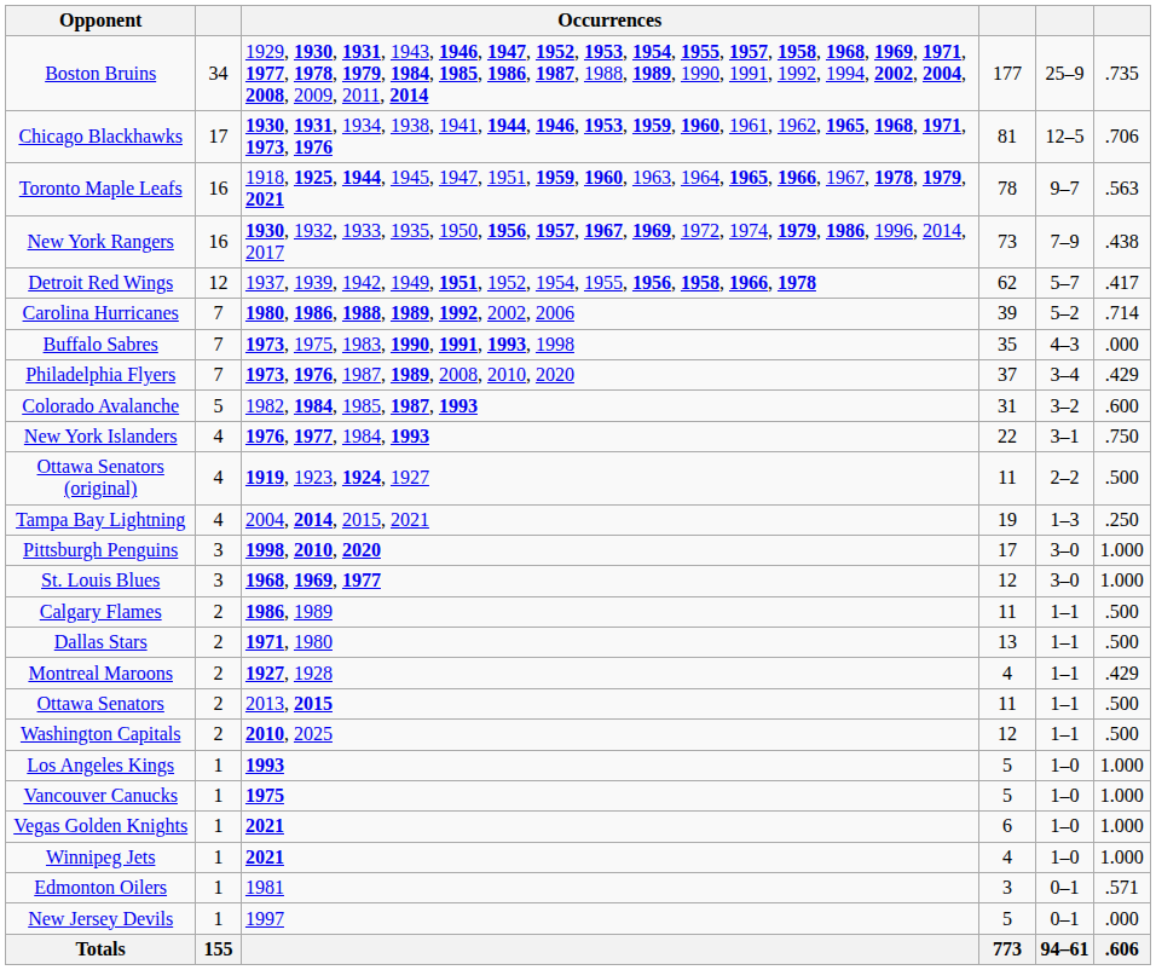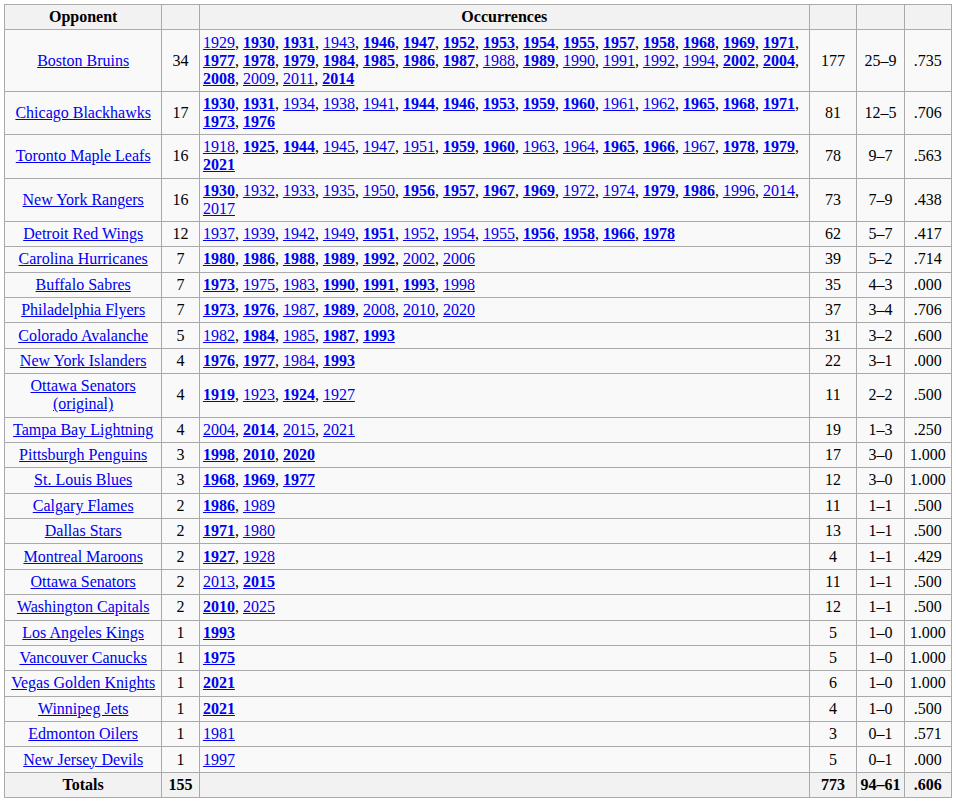 <table class="wikitable sortable" style="text-align: center; width: 75%;">
 <tr>
 <th width="150">Opponent</th>
 <th width="30"></th>
 <th>Occurrences</th>
 <th width="40"></th>
 <th width="40"></th>
 <th width="40"></th>
 </tr>
 <tr>
 <td><a href='#'>Boston Bruins</a></td>
 <td>34</td>
 <td align=left><a href='#'>1929</a>, <strong><a href='#'>1930</a></strong>, <strong><a href='#'>1931</a></strong>, <a href='#'>1943</a>, <strong><a href='#'>1946</a></strong>, <strong><a href='#'>1947</a></strong>, <strong><a href='#'>1952</a></strong>, <strong><a href='#'>1953</a></strong>, <strong><a href='#'>1954</a></strong>, <strong><a href='#'>1955</a></strong>, <strong><a href='#'>1957</a></strong>, <strong><a href='#'>1958</a></strong>, <strong><a href='#'>1968</a></strong>, <strong><a href='#'>1969</a></strong>, <strong><a href='#'>1971</a></strong>, <strong><a href='#'>1977</a></strong>, <strong><a href='#'>1978</a></strong>, <strong><a href='#'>1979</a></strong>, <strong><a href='#'>1984</a></strong>, <strong><a href='#'>1985</a></strong>, <strong><a href='#'>1986</a></strong>, <strong><a href='#'>1987</a></strong>, <a href='#'>1988</a>, <strong><a href='#'>1989</a></strong>, <a href='#'>1990</a>, <a href='#'>1991</a>, <a href='#'>1992</a>, <a href='#'>1994</a>, <strong><a href='#'>2002</a></strong>, <strong><a href='#'>2004</a></strong>, <strong><a href='#'>2008</a></strong>, <a href='#'>2009</a>, <a href='#'>2011</a>, <strong><a href='#'>2014</a></strong></td>
 <td>177</td>
 <td>25–9</td>
 <td>.735</td>
 </tr>
 <tr>
 <td><a href='#'>Chicago Blackhawks</a></td>
 <td>17</td>
 <td align=left><strong><a href='#'>1930</a></strong>, <strong><a href='#'>1931</a></strong>, <a href='#'>1934</a>, <a href='#'>1938</a>, <a href='#'>1941</a>, <strong><a href='#'>1944</a></strong>, <strong><a href='#'>1946</a></strong>, <strong><a href='#'>1953</a></strong>, <strong><a href='#'>1959</a></strong>, <strong><a href='#'>1960</a></strong>, <a href='#'>1961</a>, <a href='#'>1962</a>, <strong><a href='#'>1965</a></strong>, <strong><a href='#'>1968</a></strong>, <strong><a href='#'>1971</a></strong>, <strong><a href='#'>1973</a></strong>, <strong><a href='#'>1976</a></strong></td>
 <td>81</td>
 <td>12–5</td>
 <td>.706</td>
 </tr>
 <tr>
 <td><a href='#'>Toronto Maple Leafs</a></td>
 <td>16</td>
 <td align=left><a href='#'>1918</a>, <strong><a href='#'>1925</a></strong>, <strong><a href='#'>1944</a></strong>, <a href='#'>1945</a>, <a href='#'>1947</a>, <a href='#'>1951</a>, <strong><a href='#'>1959</a></strong>, <strong><a href='#'>1960</a></strong>, <a href='#'>1963</a>, <a href='#'>1964</a>, <strong><a href='#'>1965</a></strong>, <strong><a href='#'>1966</a></strong>, <a href='#'>1967</a>, <strong><a href='#'>1978</a></strong>, <strong><a href='#'>1979</a></strong>, <strong><a href='#'>2021</a></strong></td>
 <td>78</td>
 <td>9–7</td>
 <td>.563</td>
 </tr>
 <tr>
 <td><a href='#'>New York Rangers</a></td>
 <td>16</td>
 <td align=left><strong><a href='#'>1930</a></strong>, <a href='#'>1932</a>, <a href='#'>1933</a>, <a href='#'>1935</a>, <a href='#'>1950</a>, <strong><a href='#'>1956</a></strong>, <strong><a href='#'>1957</a></strong>, <strong><a href='#'>1967</a></strong>, <strong><a href='#'>1969</a></strong>, <a href='#'>1972</a>, <a href='#'>1974</a>, <strong><a href='#'>1979</a></strong>, <strong><a href='#'>1986</a></strong>, <a href='#'>1996</a>, <a href='#'>2014</a>, <a href='#'>2017</a></td>
 <td>73</td>
 <td>7–9</td>
 <td>.438</td>
 </tr>
 <tr>
 <td><a href='#'>Detroit Red Wings</a></td>
 <td>12</td>
 <td align=left><a href='#'>1937</a>, <a href='#'>1939</a>, <a href='#'>1942</a>, <a href='#'>1949</a>, <strong><a href='#'>1951</a></strong>, <a href='#'>1952</a>, <a href='#'>1954</a>, <a href='#'>1955</a>, <strong><a href='#'>1956</a></strong>, <strong><a href='#'>1958</a></strong>, <strong><a href='#'>1966</a></strong>, <strong><a href='#'>1978</a></strong></td>
 <td>62</td>
 <td>5–7</td>
 <td>.417</td>
 </tr>
 <tr>
 <td><a href='#'>Carolina Hurricanes</a></td>
 <td>7</td>
 <td align=left><strong><a href='#'>1980</a></strong>, <strong><a href='#'>1986</a></strong>, <strong><a href='#'>1988</a></strong>, <strong><a href='#'>1989</a></strong>, <strong><a href='#'>1992</a></strong>, <a href='#'>2002</a>, <a href='#'>2006</a></td>
 <td>39</td>
 <td>5–2</td>
 <td>.714</td>
 </tr>
 <tr>
 <td><a href='#'>Buffalo Sabres</a></td>
 <td>7</td>
 <td align=left><strong><a href='#'>1973</a></strong>, <a href='#'>1975</a>, <a href='#'>1983</a>, <strong><a href='#'>1990</a></strong>, <strong><a href='#'>1991</a></strong>, <strong><a href='#'>1993</a></strong>, <a href='#'>1998</a></td>
 <td>35</td>
 <td>4–3</td>
 <td>.000</td>
 </tr>
 <tr>
 <td><a href='#'>Philadelphia Flyers</a></td>
 <td>7</td>
 <td align=left><strong><a href='#'>1973</a></strong>, <strong><a href='#'>1976</a></strong>, <a href='#'>1987</a>, <strong><a href='#'>1989</a></strong>, <a href='#'>2008</a>, <a href='#'>2010</a>, <a href='#'>2020</a></td>
 <td>37</td>
 <td>3–4</td>
-<td>.429</td>
+<td>.706</td>
 </tr>
 <tr>
 <td><a href='#'>Colorado Avalanche</a></td>
 <td>5</td>
 <td align=left><a href='#'>1982</a>, <strong><a href='#'>1984</a></strong>, <a href='#'>1985</a>, <strong><a href='#'>1987</a></strong>, <strong><a href='#'>1993</a></strong></td>
 <td>31</td>
 <td>3–2</td>
 <td>.600</td>
 </tr>
 <tr>
 <td><a href='#'>New York Islanders</a></td>
 <td>4</td>
 <td align=left><strong><a href='#'>1976</a></strong>, <strong><a href='#'>1977</a></strong>, <a href='#'>1984</a>, <strong><a href='#'>1993</a></strong></td>
 <td>22</td>
 <td>3–1</td>
-<td>.750</td>
+<td>.000</td>
 </tr>
 <tr>
 <td><a href='#'>Ottawa Senators (original)</a></td>
 <td>4</td>
 <td align=left><strong><a href='#'>1919</a></strong>, <a href='#'>1923</a>, <strong><a href='#'>1924</a></strong>, <a href='#'>1927</a></td>
 <td>11</td>
 <td>2–2</td>
 <td>.500</td>
 </tr>
 <tr>
 <td><a href='#'>Tampa Bay Lightning</a></td>
 <td>4</td>
 <td align=left><a href='#'>2004</a>, <strong><a href='#'>2014</a></strong>, <a href='#'>2015</a>, <a href='#'>2021</a></td>
 <td>19</td>
 <td>1–3</td>
 <td>.250</td>
 </tr>
 <tr>
 <td><a href='#'>Pittsburgh Penguins</a></td>
 <td>3</td>
 <td align=left><strong><a href='#'>1998</a></strong>, <strong><a href='#'>2010</a></strong>, <strong><a href='#'>2020</a></strong></td>
 <td>17</td>
 <td>3–0</td>
 <td>1.000</td>
 </tr>
 <tr>
 <td><a href='#'>St. Louis Blues</a></td>
 <td>3</td>
 <td align=left><strong><a href='#'>1968</a></strong>, <strong><a href='#'>1969</a></strong>, <strong><a href='#'>1977</a></strong></td>
 <td>12</td>
 <td>3–0</td>
 <td>1.000</td>
 </tr>
 <tr>
 <td><a href='#'>Calgary Flames</a></td>
 <td>2</td>
 <td align=left><strong><a href='#'>1986</a></strong>, <a href='#'>1989</a></td>
 <td>11</td>
 <td>1–1</td>
 <td>.500</td>
 </tr>
 <tr>
 <td><a href='#'>Dallas Stars</a></td>
 <td>2</td>
 <td align=left><strong><a href='#'>1971</a></strong>, <a href='#'>1980</a></td>
 <td>13</td>
 <td>1–1</td>
 <td>.500</td>
 </tr>
 <tr>
 <td><a href='#'>Montreal Maroons</a></td>
 <td>2</td>
 <td align=left><strong><a href='#'>1927</a></strong>, <a href='#'>1928</a></td>
 <td>4</td>
 <td>1–1</td>
 <td>.429</td>
 </tr>
 <tr>
 <td><a href='#'>Ottawa Senators</a></td>
 <td>2</td>
 <td align=left><a href='#'>2013</a>, <strong><a href='#'>2015</a></strong></td>
 <td>11</td>
 <td>1–1</td>
 <td>.500</td>
 </tr>
 <tr>
 <td><a href='#'>Washington Capitals</a></td>
 <td>2</td>
 <td align=left><strong><a href='#'>2010</a></strong>, <a href='#'>2025</a></td>
 <td>12</td>
 <td>1–1</td>
 <td>.500</td>
 </tr>
 <tr>
 <td><a href='#'>Los Angeles Kings</a></td>
 <td>1</td>
 <td align=left><strong><a href='#'>1993</a></strong></td>
 <td>5</td>
 <td>1–0</td>
 <td>1.000</td>
 </tr>
 <tr>
 <td><a href='#'>Vancouver Canucks</a></td>
 <td>1</td>
 <td align=left><strong><a href='#'>1975</a></strong></td>
 <td>5</td>
 <td>1–0</td>
 <td>1.000</td>
 </tr>
 <tr>
 <td><a href='#'>Vegas Golden Knights</a></td>
 <td>1</td>
 <td align=left><strong><a href='#'>2021</a></strong></td>
 <td>6</td>
 <td>1–0</td>
 <td>1.000</td>
 </tr>
 <tr>
 <td><a href='#'>Winnipeg Jets</a></td>
 <td>1</td>
 <td align=left><strong><a href='#'>2021</a></strong></td>
 <td>4</td>
 <td>1–0</td>
-<td>1.000</td>
+<td>.500</td>
 </tr>
 <tr>
 <td><a href='#'>Edmonton Oilers</a></td>
 <td>1</td>
 <td align=left><a href='#'>1981</a></td>
 <td>3</td>
 <td>0–1</td>
 <td>.571</td>
 </tr>
 <tr>
 <td><a href='#'>New Jersey Devils</a></td>
 <td>1</td>
 <td align=left><a href='#'>1997</a></td>
 <td>5</td>
 <td>0–1</td>
 <td>.000</td>
 </tr>
 <tr>
 <th width="150">Totals</th>
 <th width="30">155</th>
 <th></th>
 <th width="40">773</th>
 <th width="40">94–61</th>
 <th width="40">.606</th>
 </tr>
 </table>
